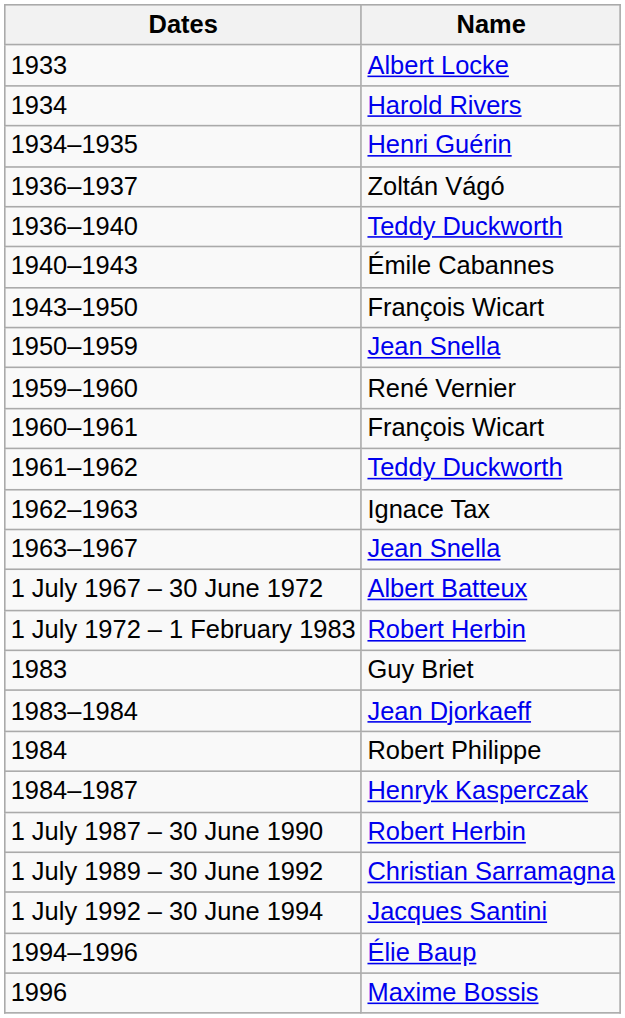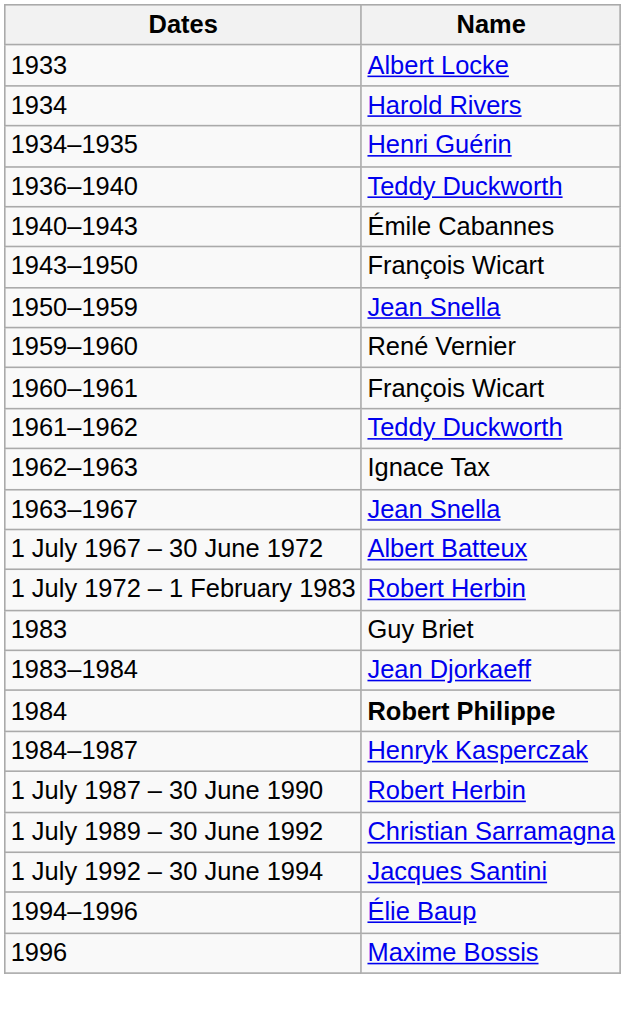 <table class="wikitable">
 <tr>
 <th>Dates</th>
 <th>Name</th>
 </tr>
 <tr>
 <td>1933</td>
 <td><a href='#'>Albert Locke</a></td>
 </tr>
 <tr>
 <td>1934</td>
 <td><a href='#'>Harold Rivers</a></td>
 </tr>
 <tr>
 <td>1934–1935</td>
 <td><a href='#'>Henri Guérin</a></td>
-</tr>
-<tr>
-<td>1936–1937</td>
-<td>Zoltán Vágó</td>
 </tr>
 <tr>
 <td>1936–1940</td>
 <td><a href='#'>Teddy Duckworth</a></td>
 </tr>
 <tr>
 <td>1940–1943</td>
 <td>Émile Cabannes</td>
 </tr>
 <tr>
 <td>1943–1950</td>
 <td>François Wicart</td>
 </tr>
 <tr>
 <td>1950–1959</td>
 <td><a href='#'>Jean Snella</a></td>
 </tr>
 <tr>
 <td>1959–1960</td>
 <td>René Vernier</td>
 </tr>
 <tr>
 <td>1960–1961</td>
 <td>François Wicart</td>
 </tr>
 <tr>
 <td>1961–1962</td>
 <td><a href='#'>Teddy Duckworth</a></td>
 </tr>
 <tr>
 <td>1962–1963</td>
 <td>Ignace Tax</td>
 </tr>
 <tr>
 <td>1963–1967</td>
 <td><a href='#'>Jean Snella</a></td>
 </tr>
 <tr>
 <td>1 July 1967 – 30 June 1972</td>
 <td><a href='#'>Albert Batteux</a></td>
 </tr>
 <tr>
 <td>1 July 1972 – 1 February 1983</td>
 <td><a href='#'>Robert Herbin</a></td>
 </tr>
 <tr>
 <td>1983</td>
 <td>Guy Briet</td>
 </tr>
 <tr>
 <td>1983–1984</td>
 <td><a href='#'>Jean Djorkaeff</a></td>
 </tr>
 <tr>
 <td>1984</td>
-<td>Robert Philippe</td>
+<td><strong>Robert Philippe</strong></td>
 </tr>
 <tr>
 <td>1984–1987</td>
 <td><a href='#'>Henryk Kasperczak</a></td>
 </tr>
 <tr>
 <td>1 July 1987 – 30 June 1990</td>
 <td><a href='#'>Robert Herbin</a></td>
 </tr>
 <tr>
 <td>1 July 1989 – 30 June 1992</td>
 <td><a href='#'>Christian Sarramagna</a></td>
 </tr>
 <tr>
 <td>1 July 1992 – 30 June 1994</td>
 <td><a href='#'>Jacques Santini</a></td>
 </tr>
 <tr>
 <td>1994–1996</td>
 <td><a href='#'>Élie Baup</a></td>
 </tr>
 <tr>
 <td>1996</td>
 <td><a href='#'>Maxime Bossis</a></td>
 </tr>
 </table>
